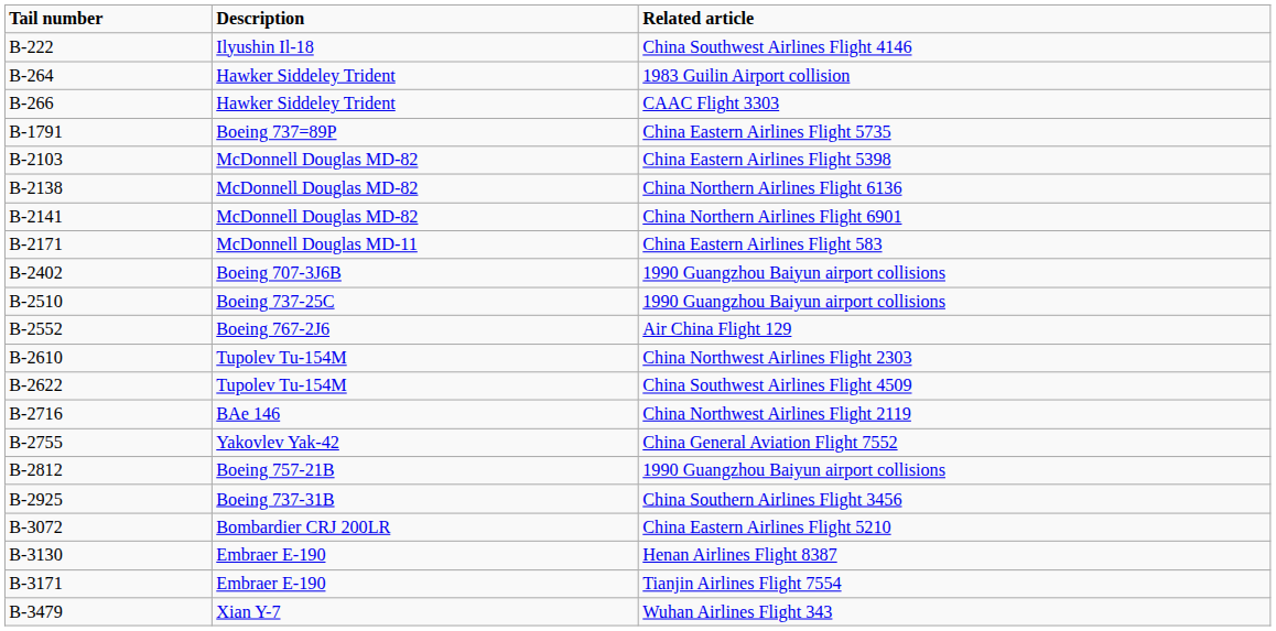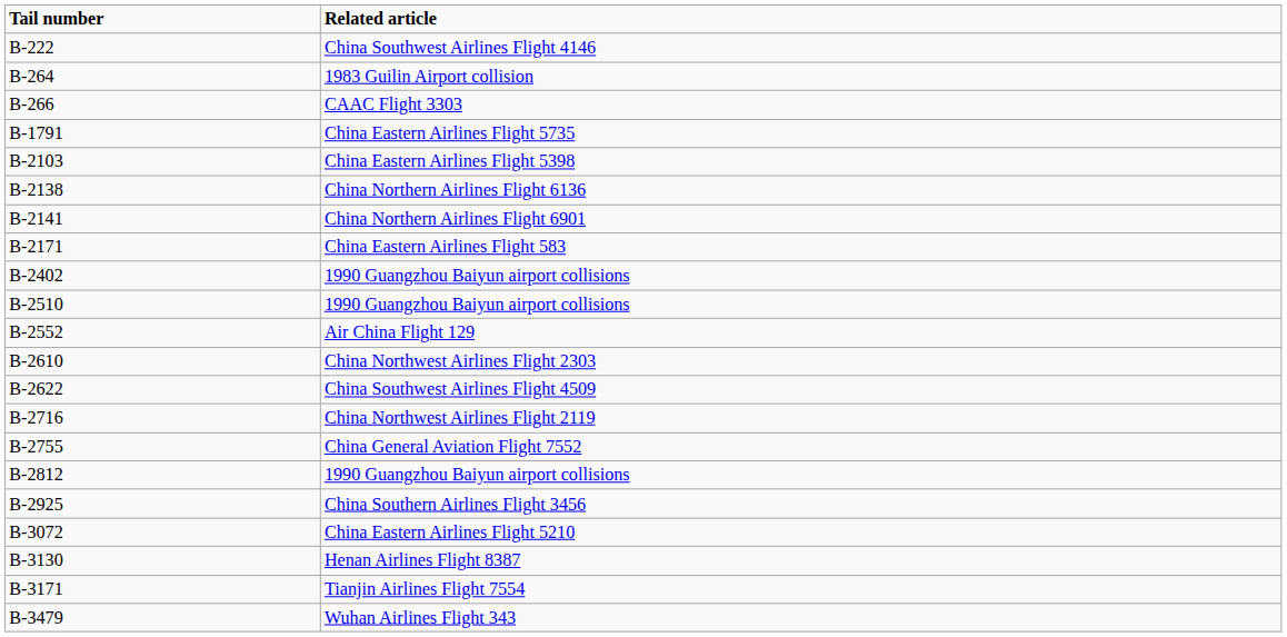 <table class="wikitable" width="90%">
 <tr>
 <td><strong>Tail number</strong></td>
-<td><strong>Description</strong></td>
 <td><strong>Related article</strong></td>
 </tr>
 <tr>
 <td>B-222</td>
-<td><a href='#'>Ilyushin Il-18</a></td>
 <td><a href='#'>China Southwest Airlines Flight 4146</a></td>
 </tr>
 <tr>
 <td>B-264</td>
-<td><a href='#'>Hawker Siddeley Trident</a></td>
 <td><a href='#'>1983 Guilin Airport collision</a></td>
 </tr>
 <tr>
 <td>B-266</td>
-<td><a href='#'>Hawker Siddeley Trident</a></td>
 <td><a href='#'>CAAC Flight 3303</a></td>
 </tr>
 <tr>
 <td>B-1791</td>
-<td><a href='#'>Boeing 737=89P</a></td>
 <td><a href='#'>China Eastern Airlines Flight 5735</a></td>
 </tr>
 <tr>
 <td>B-2103</td>
-<td><a href='#'>McDonnell Douglas MD-82</a></td>
 <td><a href='#'>China Eastern Airlines Flight 5398</a></td>
 </tr>
 <tr>
 <td>B-2138</td>
-<td><a href='#'>McDonnell Douglas MD-82</a></td>
 <td><a href='#'>China Northern Airlines Flight 6136</a></td>
 </tr>
 <tr>
 <td>B-2141</td>
-<td><a href='#'>McDonnell Douglas MD-82</a></td>
 <td><a href='#'>China Northern Airlines Flight 6901</a></td>
 </tr>
 <tr>
 <td>B-2171</td>
-<td><a href='#'>McDonnell Douglas MD-11</a></td>
 <td><a href='#'>China Eastern Airlines Flight 583</a></td>
 </tr>
 <tr>
 <td>B-2402</td>
-<td><a href='#'>	Boeing 707-3J6B</a></td>
 <td><a href='#'>1990 Guangzhou Baiyun airport collisions</a></td>
 </tr>
 <tr>
 <td>B-2510</td>
-<td><a href='#'>Boeing 737-25C</a></td>
 <td><a href='#'>1990 Guangzhou Baiyun airport collisions</a></td>
 </tr>
 <tr>
 <td>B-2552</td>
-<td><a href='#'>Boeing 767-2J6</a></td>
 <td><a href='#'>Air China Flight 129</a></td>
 </tr>
 <tr>
 <td>B-2610</td>
-<td><a href='#'>Tupolev Tu-154M</a></td>
 <td><a href='#'>China Northwest Airlines Flight 2303</a></td>
 </tr>
 <tr>
 <td>B-2622</td>
-<td><a href='#'>Tupolev Tu-154M</a></td>
 <td><a href='#'>China Southwest Airlines Flight 4509</a></td>
 </tr>
 <tr>
 <td>B-2716</td>
-<td><a href='#'>BAe 146</a></td>
 <td><a href='#'>China Northwest Airlines Flight 2119</a></td>
 </tr>
 <tr>
 <td>B-2755</td>
-<td><a href='#'>Yakovlev Yak-42</a></td>
 <td><a href='#'>China General Aviation Flight 7552</a></td>
 </tr>
 <tr>
 <td>B-2812</td>
-<td><a href='#'>Boeing 757-21B</a></td>
 <td><a href='#'>1990 Guangzhou Baiyun airport collisions</a></td>
 </tr>
 <tr>
 <td>B-2925</td>
-<td><a href='#'>Boeing 737-31B</a></td>
 <td><a href='#'>China Southern Airlines Flight 3456</a></td>
 </tr>
 <tr>
 <td>B-3072</td>
-<td><a href='#'>Bombardier CRJ 200LR</a></td>
 <td><a href='#'>China Eastern Airlines Flight 5210</a></td>
 </tr>
 <tr>
 <td>B-3130</td>
-<td><a href='#'>Embraer E-190</a></td>
 <td><a href='#'>Henan Airlines Flight 8387</a></td>
 </tr>
 <tr>
 <td>B-3171</td>
-<td><a href='#'>Embraer E-190</a></td>
 <td><a href='#'>Tianjin Airlines Flight 7554</a></td>
 </tr>
 <tr>
 <td>B-3479</td>
-<td><a href='#'>Xian Y-7</a></td>
 <td><a href='#'>Wuhan Airlines Flight 343</a></td>
 </tr>
 </table>
